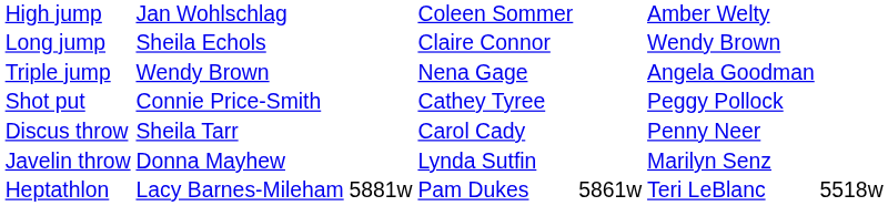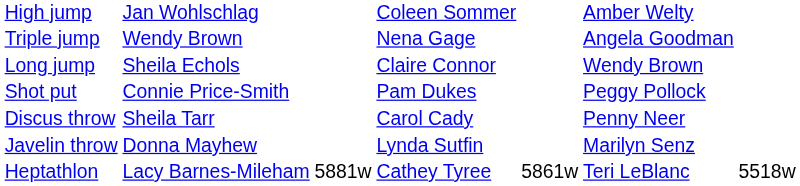 <table>
 <tr>
 <td><a href='#'>High jump</a></td>
 <td><a href='#'>Jan Wohlschlag</a></td>
 <td></td>
 <td><a href='#'>Coleen Sommer</a></td>
 <td></td>
 <td><a href='#'>Amber Welty</a></td>
+<td></td>
+</tr>
+<tr>
+<td><a href='#'>Triple jump</a></td>
+<td><a href='#'>Wendy Brown</a></td>
+<td></td>
+<td><a href='#'>Nena Gage</a></td>
+<td></td>
+<td><a href='#'>Angela Goodman</a></td>
 <td></td>
 </tr>
 <tr>
 <td><a href='#'>Long jump</a></td>
 <td><a href='#'>Sheila Echols</a></td>
 <td></td>
 <td><a href='#'>Claire Connor</a></td>
 <td></td>
 <td><a href='#'>Wendy Brown</a></td>
 <td></td>
 </tr>
 <tr>
-<td><a href='#'>Triple jump</a></td>
-<td><a href='#'>Wendy Brown</a></td>
-<td></td>
-<td><a href='#'>Nena Gage</a></td>
-<td></td>
-<td><a href='#'>Angela Goodman</a></td>
-<td></td>
-</tr>
-<tr>
 <td><a href='#'>Shot put</a></td>
 <td><a href='#'>Connie Price-Smith</a></td>
 <td></td>
-<td><a href='#'>Cathey Tyree</a></td>
+<td><a href='#'>Pam Dukes</a></td>
 <td></td>
 <td><a href='#'>Peggy Pollock</a></td>
 <td></td>
 </tr>
 <tr>
 <td><a href='#'>Discus throw</a></td>
 <td><a href='#'>Sheila Tarr</a></td>
 <td></td>
 <td><a href='#'>Carol Cady</a></td>
 <td></td>
 <td><a href='#'>Penny Neer</a></td>
 <td></td>
 </tr>
 <tr>
 <td><a href='#'>Javelin throw</a></td>
 <td><a href='#'>Donna Mayhew</a></td>
 <td></td>
 <td><a href='#'>Lynda Sutfin</a></td>
 <td></td>
 <td><a href='#'>Marilyn Senz</a></td>
 <td></td>
 </tr>
 <tr>
 <td><a href='#'>Heptathlon</a></td>
 <td><a href='#'>Lacy Barnes-Mileham</a></td>
 <td>5881w</td>
-<td><a href='#'>Pam Dukes</a></td>
+<td><a href='#'>Cathey Tyree</a></td>
 <td>5861w</td>
 <td><a href='#'>Teri LeBlanc</a></td>
 <td>5518w</td>
 </tr>
 </table>
